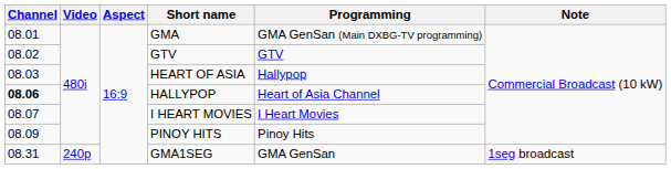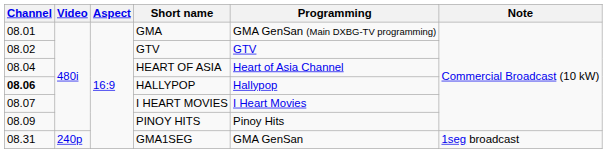 <table class="wikitable">
 <tr>
 <th><a href='#'>Channel</a></th>
 <th><a href='#'>Video</a></th>
 <th><a href='#'>Aspect</a></th>
 <th>Short name</th>
 <th>Programming</th>
 <th>Note</th>
 </tr>
 <tr>
 <td>08.01</td>
 <td rowspan="6"><a href='#'>480i</a></td>
 <td rowspan="7"><a href='#'>16:9</a></td>
 <td>GMA</td>
 <td>GMA GenSan <small>(Main DXBG-TV programming)</small></td>
 <td rowspan="6"><a href='#'>Commercial Broadcast</a> (10 kW)</td>
 </tr>
 <tr>
 <td>08.02</td>
 <td>GTV</td>
 <td><a href='#'>GTV</a></td>
 </tr>
 <tr>
-<td>08.03</td>
+<td>08.04</td>
 <td>HEART OF ASIA</td>
-<td><a href='#'>Hallypop</a></td>
+<td><a href='#'>Heart of Asia Channel</a></td>
 </tr>
 <tr>
 <td><strong>08.06</strong></td>
 <td>HALLYPOP</td>
-<td><a href='#'>Heart of Asia Channel</a></td>
+<td><a href='#'>Hallypop</a></td>
 </tr>
 <tr>
 <td>08.07</td>
 <td>I HEART MOVIES</td>
 <td><a href='#'>I Heart Movies</a></td>
 </tr>
 <tr>
 <td>08.09</td>
 <td>PINOY HITS</td>
 <td>Pinoy Hits</td>
 </tr>
 <tr>
 <td>08.31</td>
 <td><a href='#'>240p</a></td>
 <td>GMA1SEG</td>
 <td>GMA GenSan</td>
 <td><a href='#'>1seg</a> broadcast</td>
 </tr>
 </table>
